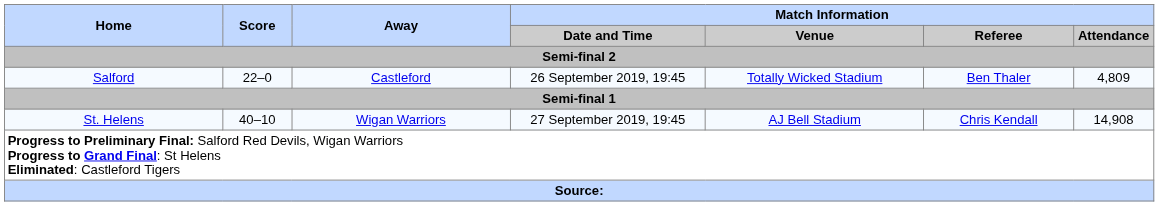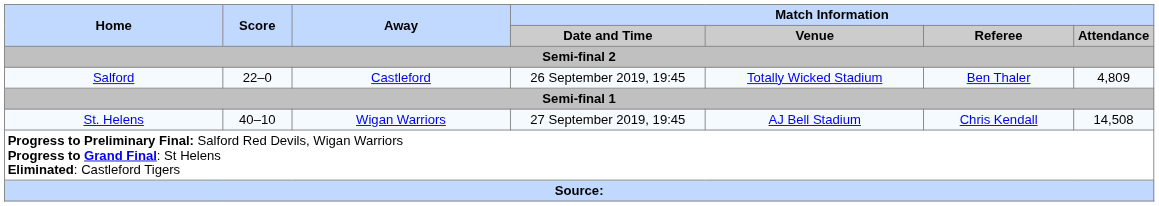 <table border=1 style="border-collapse:collapse; font-size:90%; text-align:center;" cellpadding=3 cellspacing=0 width=100%>
 <tr bgcolor=#C1D8FF>
 <th rowspan=2 width=19%>Home</th>
 <th rowspan=2 width=6%>Score</th>
 <th rowspan=2 width=19%>Away</th>
 <th colspan=6>Match Information</th>
 </tr>
 <tr bgcolor=#CCCCCC>
 <th width=17%>Date and Time</th>
 <th width=19%>Venue</th>
 <th width=13%>Referee</th>
 <th width=7%>Attendance</th>
 </tr>
 <tr>
 <td style="background:#C0C0C0;" align=center colspan=9><strong>Semi-final 2</strong></td>
 </tr>
 <tr bgcolor="#f5faff">
 <td> <a href='#'>Salford</a></td>
 <td>22–0</td>
 <td> <a href='#'>Castleford</a></td>
 <td>26 September 2019, 19:45</td>
 <td><a href='#'>Totally Wicked Stadium</a></td>
 <td><a href='#'>Ben Thaler</a></td>
 <td>4,809</td>
 </tr>
 <tr>
 <td style="background:#C0C0C0;" align=center colspan=9><strong>Semi-final 1</strong></td>
 </tr>
 <tr bgcolor="#f5faff">
 <td> <a href='#'>St. Helens</a></td>
 <td>40–10</td>
 <td> <a href='#'>Wigan Warriors</a></td>
 <td>27 September 2019, 19:45</td>
 <td><a href='#'>AJ Bell Stadium</a></td>
 <td><a href='#'>Chris Kendall</a></td>
-<td>14,908</td>
+<td>14,508</td>
 </tr>
 <tr>
 <td colspan="7" align="left"><strong>Progress to Preliminary Final:</strong> Salford Red Devils,  Wigan Warriors <br> <strong>Progress to <a href='#'>Grand Final</a></strong>: St Helens <br> <strong>Eliminated</strong>: Castleford Tigers</td>
 </tr>
 <tr bgcolor=#C1D8FF>
 <th colspan=12>Source:</th>
 </tr>
 </table>
